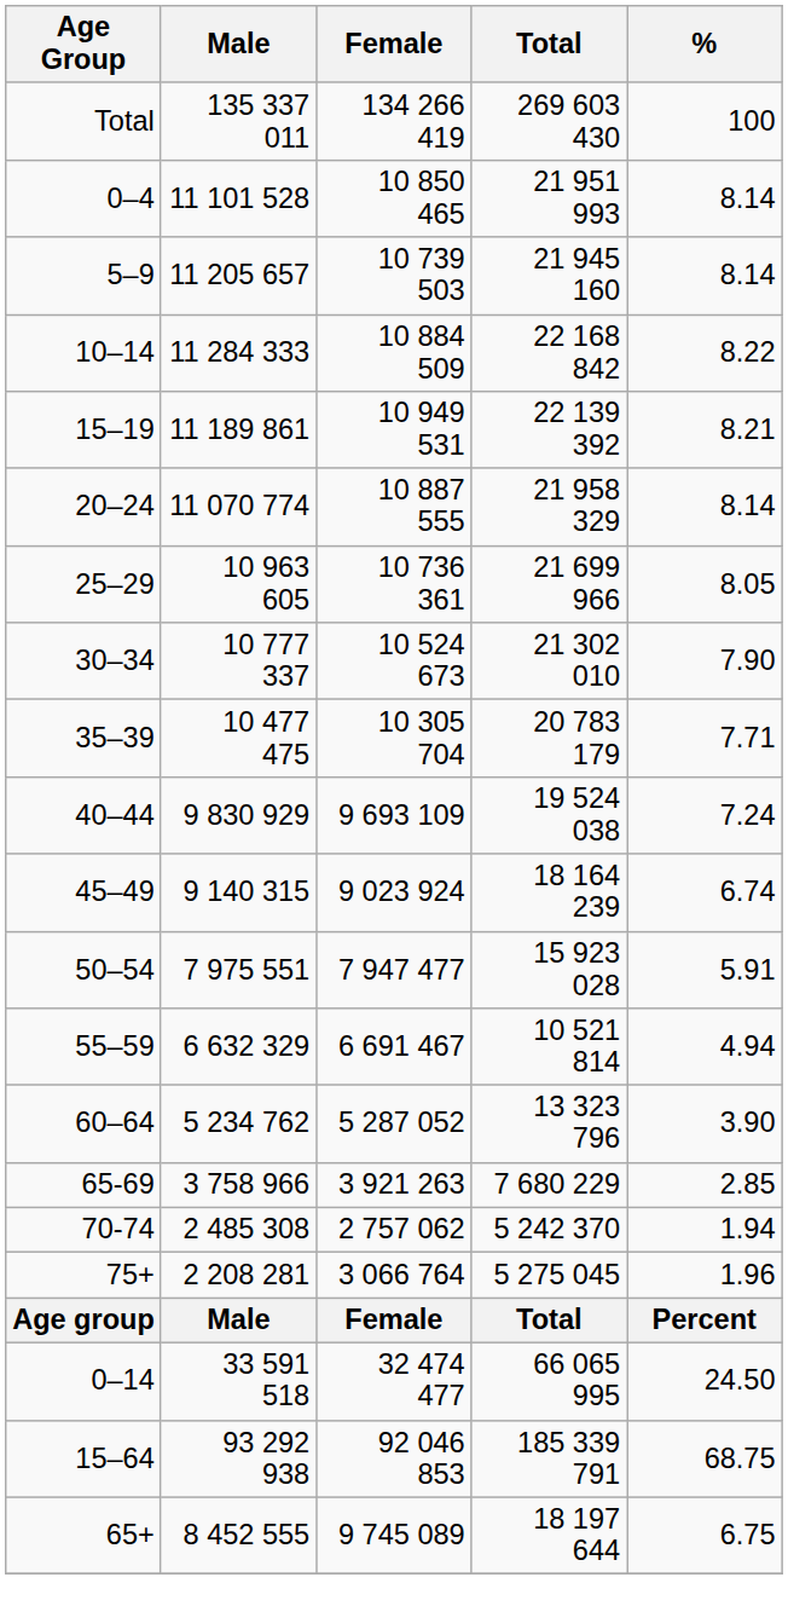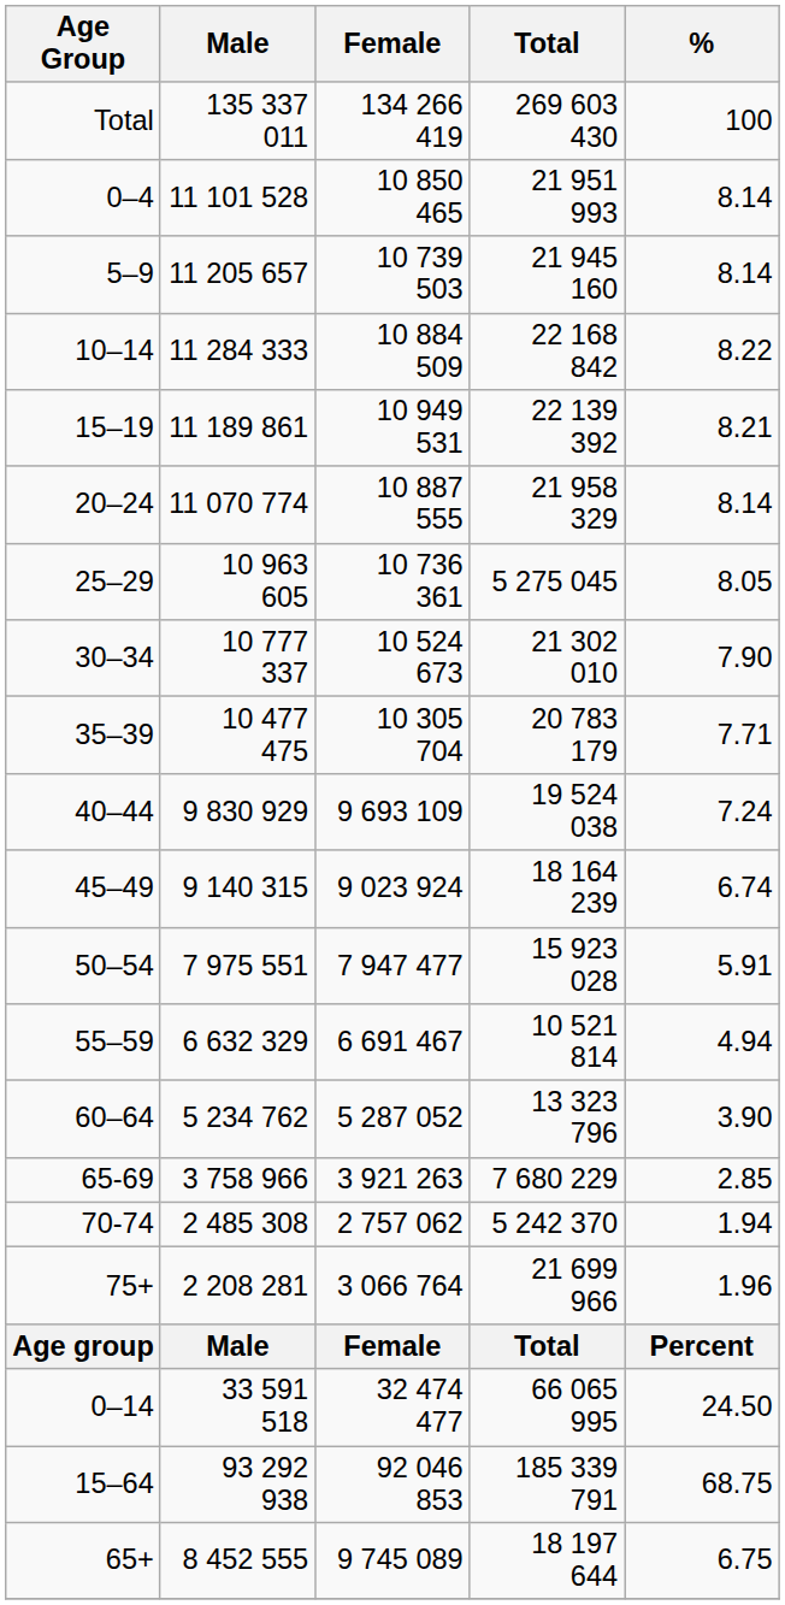 <table class="wikitable">
 <tr>
 <th width="80pt">Age Group</th>
 <th width="80pt">Male</th>
 <th width="80pt">Female</th>
 <th width="80pt">Total</th>
 <th width="80pt">%</th>
 </tr>
 <tr>
 <td align="right">Total</td>
 <td align="right">135 337 011</td>
 <td align="right">134 266 419</td>
 <td align="right">269 603 430</td>
 <td align="right">100</td>
 </tr>
 <tr>
 <td align="right">0–4</td>
 <td align="right">11 101 528</td>
 <td align="right">10 850 465</td>
 <td align="right">21 951 993</td>
 <td align="right">8.14</td>
 </tr>
 <tr>
 <td align="right">5–9</td>
 <td align="right">11 205 657</td>
 <td align="right">10 739 503</td>
 <td align="right">21 945 160</td>
 <td align="right">8.14</td>
 </tr>
 <tr>
 <td align="right">10–14</td>
 <td align="right">11 284 333</td>
 <td align="right">10 884 509</td>
 <td align="right">22 168 842</td>
 <td align="right">8.22</td>
 </tr>
 <tr>
 <td align="right">15–19</td>
 <td align="right">11 189 861</td>
 <td align="right">10 949 531</td>
 <td align="right">22 139 392</td>
 <td align="right">8.21</td>
 </tr>
 <tr>
 <td align="right">20–24</td>
 <td align="right">11 070 774</td>
 <td align="right">10 887 555</td>
 <td align="right">21 958 329</td>
 <td align="right">8.14</td>
 </tr>
 <tr>
 <td align="right">25–29</td>
 <td align="right">10 963 605</td>
 <td align="right">10 736 361</td>
-<td align="right">21 699 966</td>
+<td align="right">5 275 045</td>
 <td align="right">8.05</td>
 </tr>
 <tr>
 <td align="right">30–34</td>
 <td align="right">10 777 337</td>
 <td align="right">10 524 673</td>
 <td align="right">21 302 010</td>
 <td align="right">7.90</td>
 </tr>
 <tr>
 <td align="right">35–39</td>
 <td align="right">10 477 475</td>
 <td align="right">10 305 704</td>
 <td align="right">20 783 179</td>
 <td align="right">7.71</td>
 </tr>
 <tr>
 <td align="right">40–44</td>
 <td align="right">9 830 929</td>
 <td align="right">9 693 109</td>
 <td align="right">19 524 038</td>
 <td align="right">7.24</td>
 </tr>
 <tr>
 <td align="right">45–49</td>
 <td align="right">9 140 315</td>
 <td align="right">9 023 924</td>
 <td align="right">18 164 239</td>
 <td align="right">6.74</td>
 </tr>
 <tr>
 <td align="right">50–54</td>
 <td align="right">7 975 551</td>
 <td align="right">7 947 477</td>
 <td align="right">15 923 028</td>
 <td align="right">5.91</td>
 </tr>
 <tr>
 <td align="right">55–59</td>
 <td align="right">6 632 329</td>
 <td align="right">6 691 467</td>
 <td align="right">10 521 814</td>
 <td align="right">4.94</td>
 </tr>
 <tr>
 <td align="right">60–64</td>
 <td align="right">5 234 762</td>
 <td align="right">5 287 052</td>
 <td align="right">13 323 796</td>
 <td align="right">3.90</td>
 </tr>
 <tr>
 <td align="right">65-69</td>
 <td align="right">3 758 966</td>
 <td align="right">3 921 263</td>
 <td align="right">7 680 229</td>
 <td align="right">2.85</td>
 </tr>
 <tr>
 <td align="right">70-74</td>
 <td align="right">2 485 308</td>
 <td align="right">2 757 062</td>
 <td align="right">5 242 370</td>
 <td align="right">1.94</td>
 </tr>
 <tr>
 <td align="right">75+</td>
 <td align="right">2 208 281</td>
 <td align="right">3 066 764</td>
-<td align="right">5 275 045</td>
+<td align="right">21 699 966</td>
 <td align="right">1.96</td>
 </tr>
 <tr>
 <th width="50">Age group</th>
 <th width="80pt">Male</th>
 <th width="80">Female</th>
 <th width="80">Total</th>
 <th width="50">Percent</th>
 </tr>
 <tr>
 <td align="right">0–14</td>
 <td align="right">33 591 518</td>
 <td align="right">32 474 477</td>
 <td align="right">66 065 995</td>
 <td align="right">24.50</td>
 </tr>
 <tr>
 <td align="right">15–64</td>
 <td align="right">93 292 938</td>
 <td align="right">92 046 853</td>
 <td align="right">185 339 791</td>
 <td align="right">68.75</td>
 </tr>
 <tr>
 <td align="right">65+</td>
 <td align="right">8 452 555</td>
 <td align="right">9 745 089</td>
 <td align="right">18 197 644</td>
 <td align="right">6.75</td>
 </tr>
 <tr>
 </tr>
 </table>
